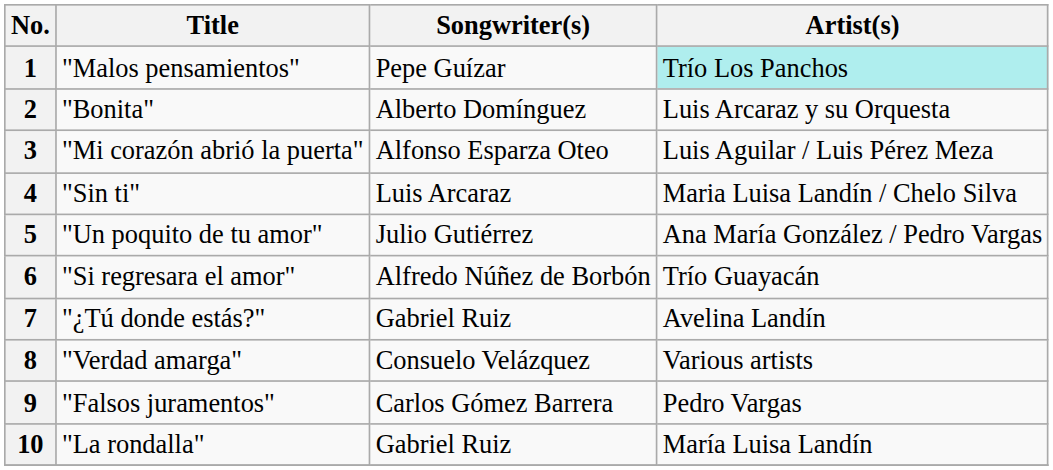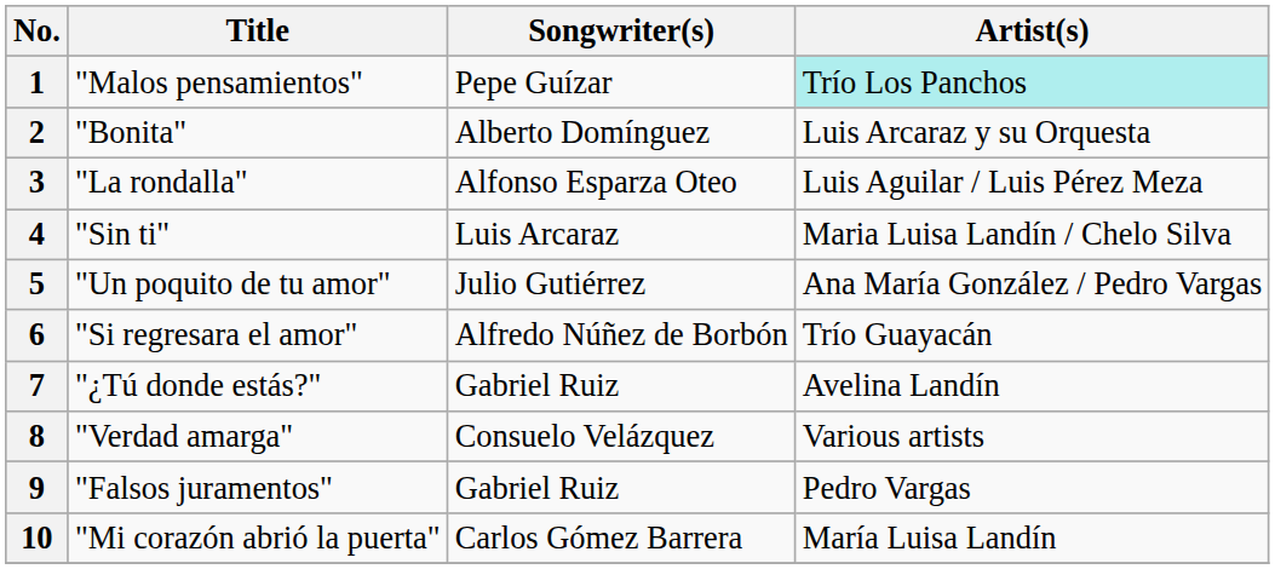 <table class="wikitable sortable" style="text-align: left">
 <tr>
 <th scope="col">No.</th>
 <th scope="col">Title</th>
 <th scope="col">Songwriter(s)</th>
 <th scope="col">Artist(s)</th>
 </tr>
 <tr>
 <th scope="row">1</th>
 <td>"Malos pensamientos"</td>
 <td>Pepe Guízar</td>
 <td style="background: paleturquoise;">Trío Los Panchos</td>
 </tr>
 <tr>
 <th scope="row">2</th>
 <td>"Bonita"</td>
 <td>Alberto Domínguez</td>
 <td>Luis Arcaraz y su Orquesta</td>
 </tr>
 <tr>
 <th scope="row">3</th>
-<td>"Mi corazón abrió la puerta"</td>
+<td>"La rondalla"</td>
 <td>Alfonso Esparza Oteo</td>
 <td>Luis Aguilar / Luis Pérez Meza</td>
 </tr>
 <tr>
 <th scope="row">4</th>
 <td>"Sin ti"</td>
 <td>Luis Arcaraz</td>
 <td>Maria Luisa Landín / Chelo Silva</td>
 </tr>
 <tr>
 <th scope="row">5</th>
 <td>"Un poquito de tu amor"</td>
 <td>Julio Gutiérrez</td>
 <td>Ana María González / Pedro Vargas</td>
 </tr>
 <tr>
 <th scope="row">6</th>
 <td>"Si regresara el amor"</td>
 <td>Alfredo Núñez de Borbón</td>
 <td>Trío Guayacán</td>
 </tr>
 <tr>
 <th scope="row">7</th>
 <td>"¿Tú donde estás?"</td>
 <td>Gabriel Ruiz</td>
 <td>Avelina Landín</td>
 </tr>
 <tr>
 <th scope="row">8</th>
 <td>"Verdad amarga"</td>
 <td>Consuelo Velázquez</td>
 <td>Various artists</td>
 </tr>
 <tr>
 <th scope="row">9</th>
 <td>"Falsos juramentos"</td>
-<td>Carlos Gómez Barrera</td>
+<td>Gabriel Ruiz</td>
 <td>Pedro Vargas</td>
 </tr>
 <tr>
 <th scope="row">10</th>
-<td>"La rondalla"</td>
-<td>Gabriel Ruiz</td>
+<td>"Mi corazón abrió la puerta"</td>
+<td>Carlos Gómez Barrera</td>
 <td>María Luisa Landín</td>
 </tr>
 <tr>
 </tr>
 </table>
